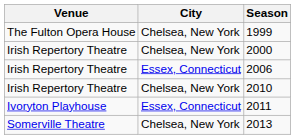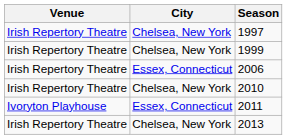 <table class="wikitable sortable">
 <tr>
 <th>Venue</th>
 <th>City</th>
 <th>Season</th>
 </tr>
 <tr>
-<td>The Fulton Opera House</td>
-<td>Chelsea, New York</td>
-<td>1999</td>
+<td><a href='#'>Irish Repertory Theatre</a></td>
+<td><a href='#'>Chelsea, New York</a></td>
+<td>1997</td>
 </tr>
 <tr>
 <td>Irish Repertory Theatre</td>
 <td>Chelsea, New York</td>
-<td>2000</td>
+<td>1999</td>
 </tr>
 <tr>
 <td>Irish Repertory Theatre</td>
 <td><a href='#'>Essex, Connecticut</a></td>
 <td>2006</td>
 </tr>
 <tr>
 <td>Irish Repertory Theatre</td>
 <td>Chelsea, New York</td>
 <td>2010</td>
 </tr>
 <tr>
 <td><a href='#'>Ivoryton Playhouse</a></td>
 <td><a href='#'>Essex, Connecticut</a></td>
 <td>2011</td>
 </tr>
 <tr>
-<td><a href='#'>Somerville Theatre</a></td>
+<td>Irish Repertory Theatre</td>
 <td>Chelsea, New York</td>
 <td>2013</td>
 </tr>
 </table>
